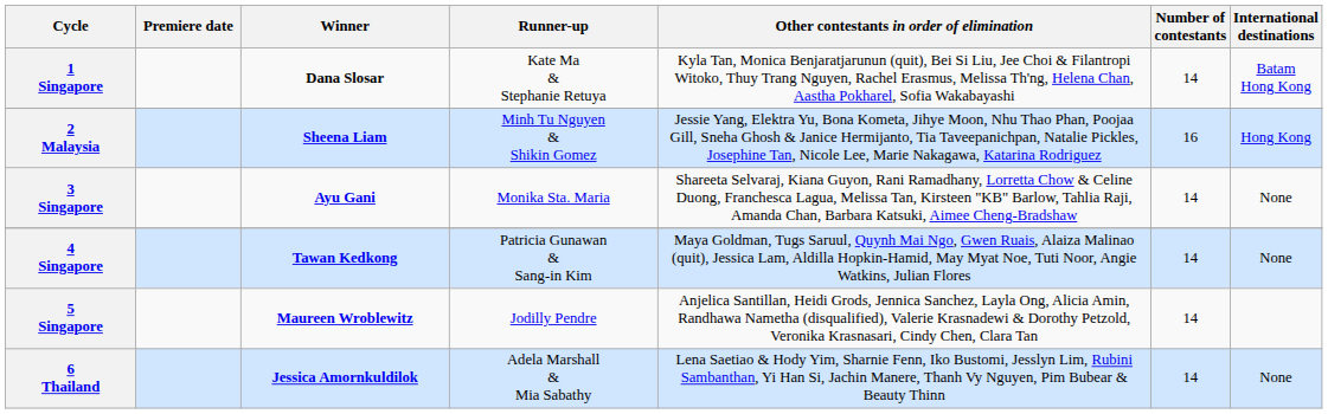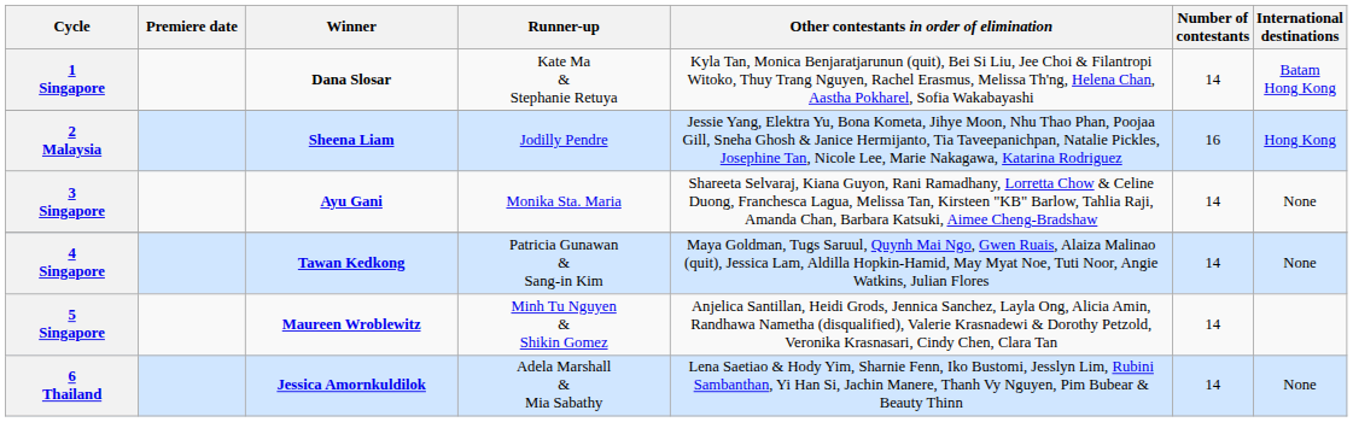 <table class="wikitable" style="font-size:90%; width:100%; text-align: center;">
 <tr>
 <th style="width:10%;">Cycle</th>
 <th style="width:08%;">Premiere date</th>
 <th style="width:16%;">Winner</th>
 <th style="width:16%;">Runner-up</th>
 <th style="width:38%;">Other contestants <em>in order of elimination</em></th>
 <th style="width:06%;">Number of contestants</th>
 <th style="width:08%;">International destinations</th>
 </tr>
 <tr>
 <th><a href='#'>1</a><br><a href='#'>Singapore</a></th>
 <td></td>
 <td><strong>Dana Slosar</strong></td>
 <td>Kate Ma<br>&<br>Stephanie Retuya</td>
 <td>Kyla Tan, Monica Benjaratjarunun (quit), Bei Si Liu, Jee Choi & Filantropi Witoko, Thuy Trang Nguyen, Rachel Erasmus, Melissa Th'ng, <a href='#'>Helena Chan</a>, <a href='#'>Aastha Pokharel</a>, Sofia Wakabayashi</td>
 <td>14</td>
 <td><a href='#'>Batam</a><br><a href='#'>Hong Kong</a></td>
 </tr>
 <tr>
 </tr>
 <tr style="background: #D0E6FF;">
 <th><a href='#'>2</a><br><a href='#'>Malaysia</a></th>
 <td></td>
 <td><strong><a href='#'>Sheena Liam</a></strong></td>
-<td><a href='#'>Minh Tu Nguyen</a><br>&<br><a href='#'>Shikin Gomez</a></td>
+<td><a href='#'>Jodilly Pendre</a></td>
 <td>Jessie Yang, Elektra Yu, Bona Kometa, Jihye Moon, Nhu Thao Phan, Poojaa Gill, Sneha Ghosh & Janice Hermijanto, Tia Taveepanichpan, Natalie Pickles, <a href='#'>Josephine Tan</a>, Nicole Lee, Marie Nakagawa, <a href='#'>Katarina Rodriguez</a></td>
 <td>16</td>
 <td><a href='#'>Hong Kong</a></td>
 </tr>
 <tr>
 <th><a href='#'>3</a><br><a href='#'>Singapore</a></th>
 <td></td>
 <td><strong><a href='#'>Ayu Gani</a></strong></td>
 <td><a href='#'>Monika Sta. Maria</a></td>
 <td>Shareeta Selvaraj, Kiana Guyon, Rani Ramadhany, <a href='#'>Lorretta Chow</a> & Celine Duong, Franchesca Lagua, Melissa Tan, Kirsteen "KB" Barlow, Tahlia Raji, Amanda Chan, Barbara Katsuki, <a href='#'>Aimee Cheng-Bradshaw</a></td>
 <td>14</td>
 <td>None</td>
 </tr>
 <tr>
 </tr>
 <tr style="background: #D0E6FF;">
 <th><a href='#'>4</a><br><a href='#'>Singapore</a></th>
 <td></td>
 <td><strong><a href='#'>Tawan Kedkong</a></strong></td>
 <td>Patricia Gunawan<br>&<br>Sang-in Kim</td>
 <td>Maya Goldman, Tugs Saruul, <a href='#'>Quynh Mai Ngo</a>, <a href='#'>Gwen Ruais</a>, Alaiza Malinao (quit), Jessica Lam, Aldilla Hopkin-Hamid, May Myat Noe, Tuti Noor, Angie Watkins, Julian Flores</td>
 <td>14</td>
 <td>None</td>
 </tr>
 <tr>
 <th><a href='#'>5</a><br><a href='#'>Singapore</a></th>
 <td></td>
 <td><strong><a href='#'>Maureen Wroblewitz</a></strong></td>
-<td><a href='#'>Jodilly Pendre</a></td>
+<td><a href='#'>Minh Tu Nguyen</a><br>&<br><a href='#'>Shikin Gomez</a></td>
 <td>Anjelica Santillan, Heidi Grods, Jennica Sanchez, Layla Ong, Alicia Amin, Randhawa Nametha (disqualified), Valerie Krasnadewi & Dorothy Petzold, Veronika Krasnasari, Cindy Chen, Clara Tan</td>
 <td>14</td>
 <td></td>
 </tr>
 <tr style="background: #D0E6FF;">
 <th><a href='#'>6</a><br><a href='#'>Thailand</a></th>
 <td></td>
 <td><strong><a href='#'>Jessica Amornkuldilok</a></strong></td>
 <td>Adela Marshall<br>&<br>Mia Sabathy</td>
 <td>Lena Saetiao & Hody Yim, Sharnie Fenn, Iko Bustomi, Jesslyn Lim, <a href='#'>Rubini Sambanthan</a>, Yi Han Si, Jachin Manere, Thanh Vy Nguyen, Pim Bubear & Beauty Thinn</td>
 <td>14</td>
 <td>None</td>
 </tr>
 </table>
